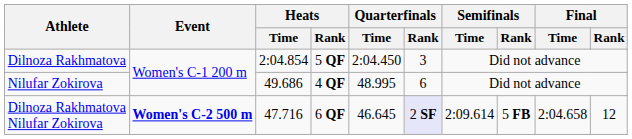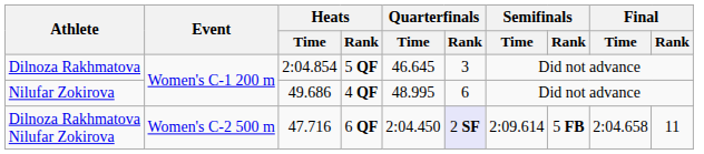 <table class=wikitable style="font-size:90%">
 <tr>
 <th rowspan="2">Athlete</th>
 <th rowspan="2">Event</th>
 <th colspan=2>Heats</th>
 <th colspan=2>Quarterfinals</th>
 <th colspan=2>Semifinals</th>
 <th colspan=2>Final</th>
 </tr>
 <tr style="font-size:95%">
 <th>Time</th>
 <th>Rank</th>
 <th>Time</th>
 <th>Rank</th>
 <th>Time</th>
 <th>Rank</th>
 <th>Time</th>
 <th>Rank</th>
 </tr>
 <tr align=center>
 <td align=left><a href='#'>Dilnoza Rakhmatova</a></td>
 <td align=left rowspan=2><a href='#'>Women's C-1 200 m</a></td>
 <td>2:04.854</td>
 <td>5 <strong>QF</strong></td>
-<td>2:04.450</td>
+<td>46.645</td>
 <td>3</td>
 <td colspan="4">Did not advance</td>
 </tr>
 <tr align=center>
 <td align=left><a href='#'>Nilufar Zokirova</a></td>
 <td>49.686</td>
 <td>4 <strong>QF</strong></td>
 <td>48.995</td>
 <td>6</td>
 <td colspan="4">Did not advance</td>
 </tr>
 <tr align=center>
 <td align=left><a href='#'>Dilnoza Rakhmatova</a><br><a href='#'>Nilufar Zokirova</a></td>
-<td align=left><strong><a href='#'>Women's C-2 500 m</a></strong></td>
+<td align=left><a href='#'>Women's C-2 500 m</a></td>
 <td>47.716</td>
 <td>6 <strong>QF</strong></td>
-<td>46.645</td>
+<td>2:04.450</td>
 <td style="background: lavender;">2 <strong>SF</strong></td>
 <td>2:09.614</td>
 <td>5 <strong>FB</strong></td>
 <td>2:04.658</td>
-<td>12</td>
+<td>11</td>
 </tr>
 </table>
